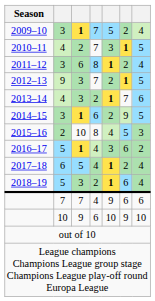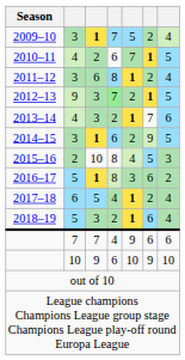 <table class="wikitable sortable" style="text-align:center;font-size:90%;float:right;margin-left:1em;clear:right">
 <tr>
 <th>Season</th>
 <th></th>
 <th></th>
 <th></th>
 <th></th>
 <th></th>
 <th></th>
 </tr>
 <tr>
 <td><a href='#'>2009–10</a></td>
 <td style="background:#ACE1AF">3</td>
 <td style="background:#FFE34D"><strong>1</strong></td>
 <td style="background:#97DEFF">7</td>
 <td style="background:#97DEFF">5</td>
 <td style="background:#ACE1AF">2</td>
 <td style="background:#D0F0C0">4</td>
 </tr>
 <tr>
 <td><a href='#'>2010–11</a></td>
 <td style="background:#D0F0C0">4</td>
 <td style="background:#ACE1AF">2</td>
-<td>7</td>
-<td style="background:#ACE1AF">3</td>
+<td>6</td>
+<td style="background:#ACE1AF">7</td>
 <td style="background:#FFE34D"><strong>1</strong></td>
 <td style="background:#97DEFF">5</td>
 </tr>
 <tr>
 <td><a href='#'>2011–12</a></td>
 <td style="background:#ACE1AF">3</td>
 <td style="background:#ACE1AF">6</td>
 <td style="background:#97DEFF">8</td>
 <td style="background:#FFE34D"><strong>1</strong></td>
 <td style="background:#ACE1AF">2</td>
 <td style="background:#97DEFF">4</td>
 </tr>
 <tr>
 <td><a href='#'>2012–13</a></td>
 <td style="background:#D0F0C0">9</td>
 <td style="background:#ACE1AF">3</td>
-<td>7</td>
+<td style="background: lightgreen;">7</td>
 <td style="background:#ACE1AF">2</td>
 <td style="background:#FFE34D"><strong>1</strong></td>
 <td style="background:#97DEFF">5</td>
 </tr>
 <tr>
 <td><a href='#'>2013–14</a></td>
 <td style="background:#D0F0C0">4</td>
 <td style="background:#ACE1AF">3</td>
 <td style="background:#ACE1AF">2</td>
 <td style="background:#FFE34D"><strong>1</strong></td>
 <td>7</td>
 <td style="background:#97DEFF">6</td>
 </tr>
 <tr>
 <td><a href='#'>2014–15</a></td>
 <td style="background:#ACE1AF">3</td>
 <td style="background:#FFE34D"><strong>1</strong></td>
 <td style="background:#97DEFF">6</td>
 <td style="background:#ACE1AF">2</td>
 <td style="background:#D0F0C0">9</td>
 <td style="background:#97DEFF">5</td>
 </tr>
 <tr>
 <td><a href='#'>2015–16</a></td>
 <td style="background:#ACE1AF">2</td>
 <td>10</td>
 <td>8</td>
 <td style="background:#D0F0C0">4</td>
 <td style="background:#97DEFF">5</td>
 <td style="background:#ACE1AF">3</td>
 </tr>
 <tr>
 <td><a href='#'>2016–17</a></td>
 <td style="background:#97DEFF">5</td>
 <td style="background:#FFE34D"><strong>1</strong></td>
-<td style="background:#D0F0C0">4</td>
+<td style="background:#D0F0C0">8</td>
 <td style="background:#ACE1AF">3</td>
 <td style="background:#ACE1AF">6</td>
 <td style="background:#ACE1AF">2</td>
 </tr>
 <tr>
 <td><a href='#'>2017–18</a></td>
 <td style="background:#97DEFF">6</td>
 <td style="background:#97DEFF">5</td>
 <td style="background:#ACE1AF">4</td>
 <td style="background:#FFE34D"><strong>1</strong></td>
 <td style="background:#ACE1AF">2</td>
 <td style="background:#ACE1AF">4</td>
 </tr>
 <tr>
 <td><a href='#'>2018–19</a></td>
 <td style="background:#97DEFF">5</td>
 <td style="background:#ACE1AF">3</td>
 <td style="background:#ACE1AF">2</td>
 <td style="background:#FFE34D"><strong>1</strong></td>
 <td style="background:#97DEFF">6</td>
 <td style="background:#ACE1AF">4</td>
 </tr>
 <tr style="border-top:3px solid black" class="sortbottom">
 <td><strong></strong></td>
 <td>7</td>
 <td>7</td>
 <td>4</td>
 <td>9</td>
 <td>6</td>
 <td>6</td>
 </tr>
 <tr class="sortbottom">
 <td><strong></strong></td>
 <td>10</td>
 <td>9</td>
 <td>6</td>
 <td>10</td>
 <td>9</td>
 <td>10</td>
 </tr>
 <tr class="sortbottom">
 <td colspan="7">out of 10</td>
 </tr>
 <tr class="sortbottom">
 <td colspan="7"> League champions<br> Champions League group stage<br> Champions League play-off round<br> Europa League</td>
 </tr>
 </table>
